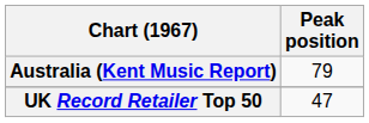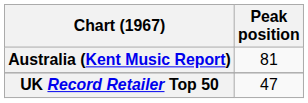 <table class="wikitable sortable plainrowheaders" style="text-align:center">
 <tr>
 <th>Chart (1967)</th>
 <th>Peak<br>position</th>
 </tr>
 <tr>
 <th scope="row">Australia (<a href='#'>Kent Music Report</a>)</th>
-<td>79</td>
+<td>81</td>
 </tr>
 <tr>
 </tr>
 <tr>
 </tr>
 <tr>
 <th scope="row">UK <em><a href='#'>Record Retailer</a></em> Top 50</th>
 <td>47</td>
 </tr>
 </table>
